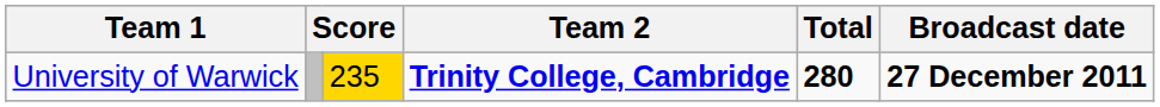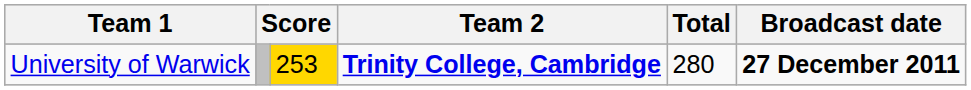 <table class="wikitable">
 <tr>
 <th>Team 1</th>
 <th colspan=2>Score</th>
 <th>Team 2</th>
 <th>Total</th>
 <th>Broadcast date</th>
 </tr>
 <tr>
 <td><a href='#'>University of Warwick</a></td>
 <td style="background:silver"></td>
-<td style="background:gold">235</td>
+<td style="background:gold">253</td>
 <td><strong><a href='#'>Trinity College, Cambridge</a></strong></td>
-<td><strong>280</strong></td>
+<td>280</td>
 <td><strong>27 December 2011</strong></td>
 </tr>
 </table>
